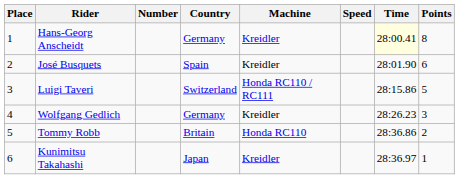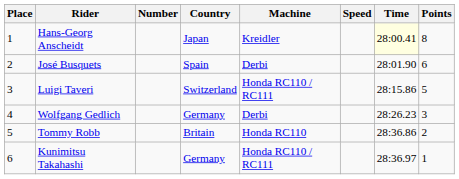 <table class="wikitable" style="font-size: 95%;">
 <tr>
 <th>Place</th>
 <th>Rider</th>
 <th>Number</th>
 <th>Country</th>
 <th>Machine</th>
 <th>Speed</th>
 <th>Time</th>
 <th>Points</th>
 </tr>
 <tr>
 <td>1</td>
 <td> <a href='#'>Hans-Georg Anscheidt</a></td>
 <td></td>
-<td><a href='#'>Germany</a></td>
+<td><a href='#'>Japan</a></td>
 <td><a href='#'>Kreidler</a></td>
 <td></td>
 <td style="background: lightyellow;">28:00.41</td>
 <td>8</td>
 </tr>
 <tr>
 <td>2</td>
 <td> <a href='#'>José Busquets</a></td>
 <td></td>
 <td><a href='#'>Spain</a></td>
-<td>Kreidler</td>
+<td><a href='#'>Derbi</a></td>
 <td></td>
 <td>28:01.90</td>
 <td>6</td>
 </tr>
 <tr>
 <td>3</td>
 <td> <a href='#'>Luigi Taveri</a></td>
 <td></td>
 <td><a href='#'>Switzerland</a></td>
 <td><a href='#'>Honda RC110 / RC111</a></td>
 <td></td>
 <td>28:15.86</td>
 <td>5</td>
 </tr>
 <tr>
 <td>4</td>
 <td> <a href='#'>Wolfgang Gedlich</a></td>
 <td></td>
 <td><a href='#'>Germany</a></td>
-<td>Kreidler</td>
+<td><a href='#'>Derbi</a></td>
 <td></td>
 <td>28:26.23</td>
 <td>3</td>
 </tr>
 <tr>
 <td>5</td>
 <td> <a href='#'>Tommy Robb</a></td>
 <td></td>
 <td><a href='#'>Britain</a></td>
 <td><a href='#'>Honda RC110</a></td>
 <td></td>
 <td>28:36.86</td>
 <td>2</td>
 </tr>
 <tr>
 <td>6</td>
 <td> <a href='#'>Kunimitsu Takahashi</a></td>
 <td></td>
-<td><a href='#'>Japan</a></td>
-<td><a href='#'>Kreidler</a></td>
+<td><a href='#'>Germany</a></td>
+<td><a href='#'>Honda RC110 / RC111</a></td>
 <td></td>
 <td>28:36.97</td>
 <td>1</td>
 </tr>
 </table>
